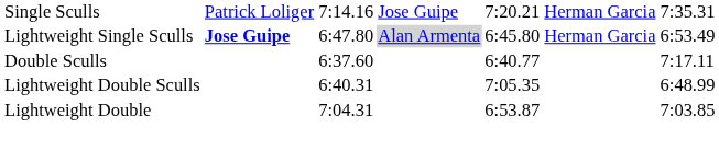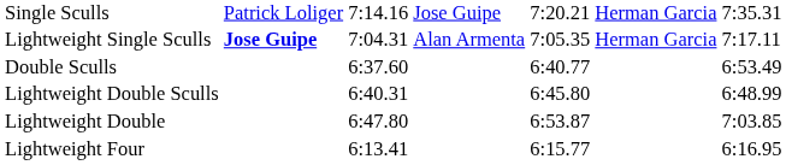 <table>
 <tr>
 <td>Single Sculls</td>
 <td><a href='#'>Patrick Loliger</a><br></td>
 <td>7:14.16</td>
 <td><a href='#'>Jose Guipe</a><br></td>
 <td>7:20.21</td>
 <td><a href='#'>Herman Garcia</a><br></td>
 <td>7:35.31</td>
 </tr>
 <tr>
 <td>Lightweight Single Sculls</td>
 <td><strong><a href='#'>Jose Guipe</a><br></strong></td>
-<td>6:47.80</td>
-<td style="background: lightgrey;"><a href='#'>Alan Armenta</a><br></td>
-<td>6:45.80</td>
+<td>7:04.31</td>
+<td><a href='#'>Alan Armenta</a><br></td>
+<td>7:05.35</td>
 <td><a href='#'>Herman Garcia</a><br></td>
-<td>6:53.49</td>
+<td>7:17.11</td>
 </tr>
 <tr>
 <td>Double Sculls</td>
 <td></td>
 <td>6:37.60</td>
 <td></td>
 <td>6:40.77</td>
 <td></td>
-<td>7:17.11</td>
+<td>6:53.49</td>
 </tr>
 <tr>
 <td>Lightweight Double Sculls</td>
 <td></td>
 <td>6:40.31</td>
 <td></td>
-<td>7:05.35</td>
+<td>6:45.80</td>
 <td></td>
 <td>6:48.99</td>
 </tr>
 <tr>
 <td>Lightweight Double</td>
 <td></td>
-<td>7:04.31</td>
+<td>6:47.80</td>
 <td></td>
 <td>6:53.87</td>
 <td></td>
 <td>7:03.85</td>
 </tr>
 <tr>
+<td>Lightweight Four</td>
+<td></td>
+<td>6:13.41</td>
+<td></td>
+<td>6:15.77</td>
+<td></td>
+<td>6:16.95</td>
+</tr>
+<tr>
 </tr>
 </table>
